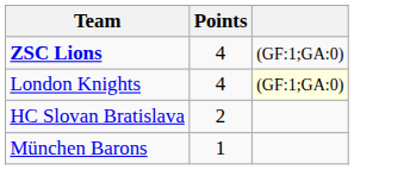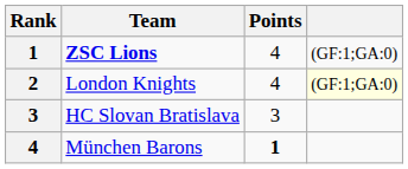 <table class="wikitable" style="text-align: center;">
 <tr>
+<th>Rank</th>
 <th>Team</th>
 <th>Points</th>
 <th></th>
 </tr>
 <tr>
+<th>1</th>
 <td style="text-align: left;"> <strong><a href='#'>ZSC Lions</a></strong></td>
 <td>4</td>
 <td><small>(GF:1;GA:0)</small></td>
 </tr>
 <tr>
+<th>2</th>
 <td style="text-align: left;"> <a href='#'>London Knights</a></td>
 <td>4</td>
 <td style="background: lightyellow;"><small>(GF:1;GA:0)</small></td>
 </tr>
 <tr>
+<th>3</th>
 <td style="text-align: left;"> <a href='#'>HC Slovan Bratislava</a></td>
-<td>2</td>
+<td>3</td>
 <td></td>
 </tr>
 <tr>
+<th>4</th>
 <td style="text-align: left;"> <a href='#'>München Barons</a></td>
-<td>1</td>
+<td><strong>1</strong></td>
 <td></td>
 </tr>
 </table>
